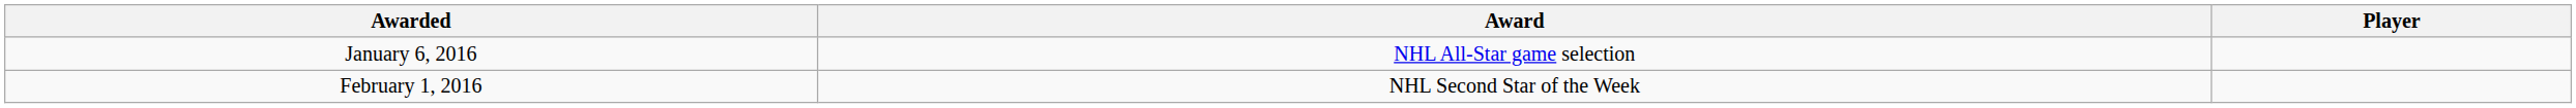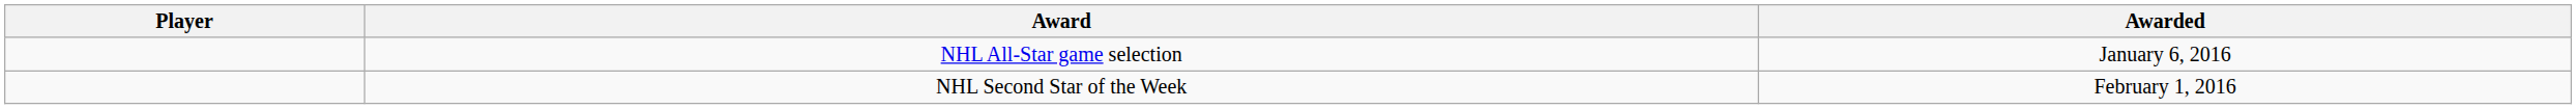 <table class="wikitable sortable" style="width:100%;">
 <tr align=center>
+<th>Player</th>
+<th>Award</th>
 <th data-sort-type="date">Awarded</th>
-<th>Award</th>
-<th>Player</th>
 </tr>
 <tr align=center>
+<td></td>
+<td><a href='#'>NHL All-Star game</a> selection</td>
 <td>January 6, 2016</td>
-<td><a href='#'>NHL All-Star game</a> selection</td>
-<td></td>
 </tr>
 <tr align=center>
+<td></td>
+<td>NHL Second Star of the Week</td>
 <td>February 1, 2016</td>
-<td>NHL Second Star of the Week</td>
-<td></td>
 </tr>
 </table>
